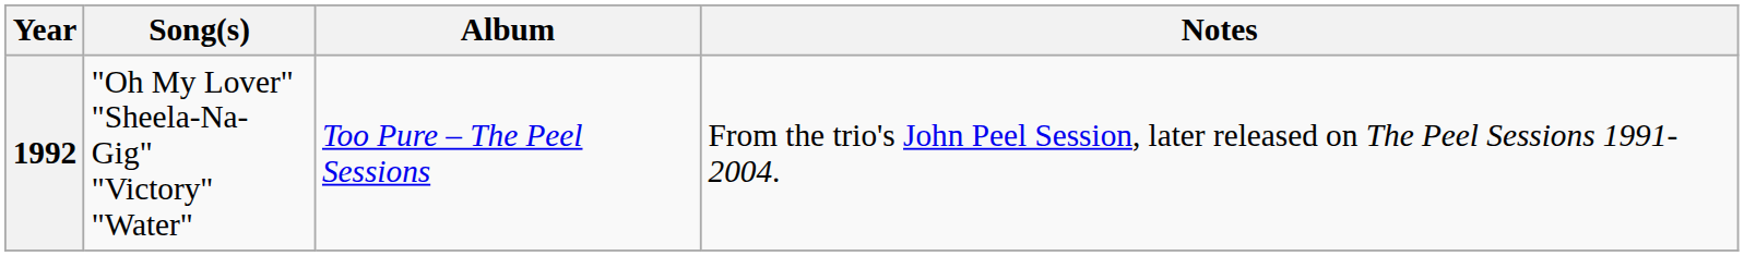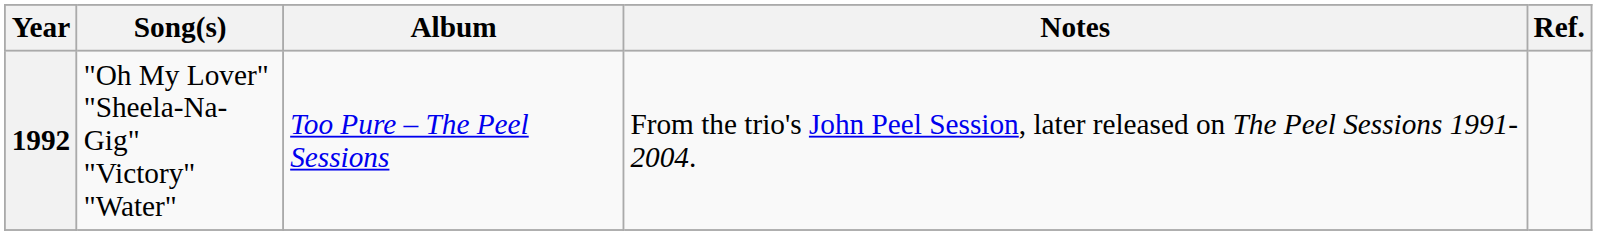 <table class="wikitable" style="text-align:left;">
 <tr>
 <th scope="col">Year</th>
 <th scope="col">Song(s)</th>
 <th scope="col">Album</th>
 <th scope="col">Notes</th>
+<th scope="col">Ref.</th>
 </tr>
 <tr>
 <th>1992</th>
 <td>"Oh My Lover"<br>"Sheela-Na-Gig"<br>"Victory"<br>"Water"</td>
 <td><em><a href='#'>Too Pure – The Peel Sessions</a></em></td>
 <td>From the trio's <a href='#'>John Peel Session</a>, later released on <em>The Peel Sessions 1991-2004</em>.</td>
+<td></td>
 </tr>
 </table>
